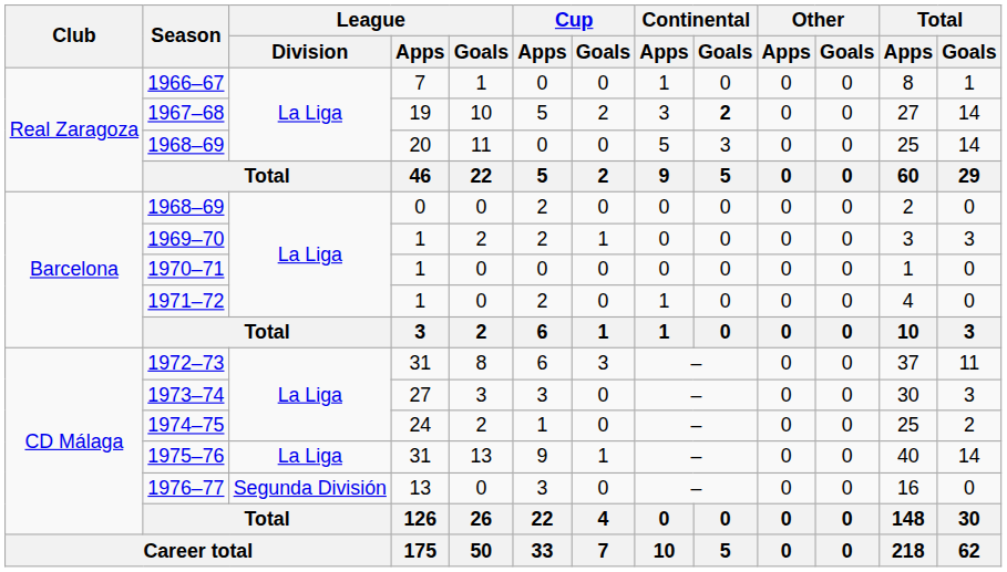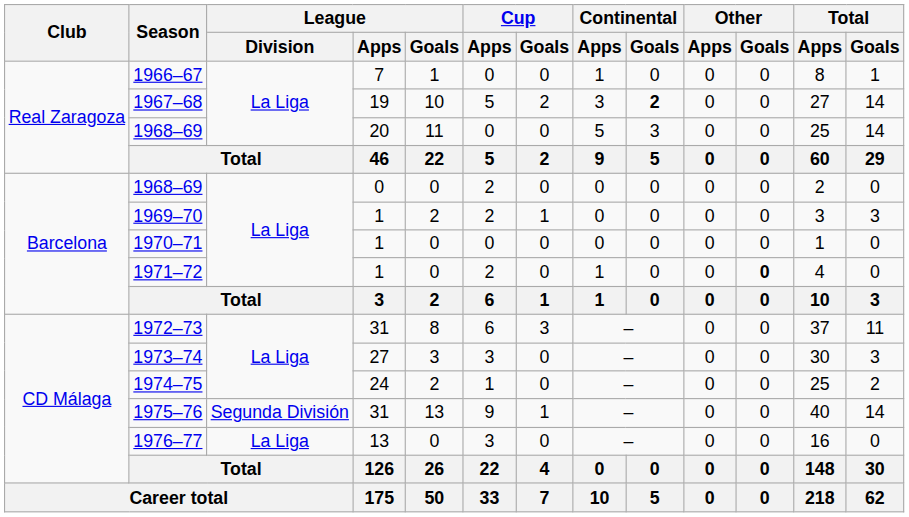 <table class="wikitable" style="text-align: center">
 <tr>
 <th rowspan="2">Club</th>
 <th rowspan="2">Season</th>
 <th colspan="3">League</th>
 <th colspan="2"><a href='#'>Cup</a></th>
 <th colspan="2">Continental</th>
 <th colspan="2">Other</th>
 <th colspan="2">Total</th>
 </tr>
 <tr>
 <th>Division</th>
 <th>Apps</th>
 <th>Goals</th>
 <th>Apps</th>
 <th>Goals</th>
 <th>Apps</th>
 <th>Goals</th>
 <th>Apps</th>
 <th>Goals</th>
 <th>Apps</th>
 <th>Goals</th>
 </tr>
 <tr>
 <td rowspan="4"><a href='#'>Real Zaragoza</a></td>
 <td><a href='#'>1966–67</a></td>
 <td rowspan="3"><a href='#'>La Liga</a></td>
 <td>7</td>
 <td>1</td>
 <td>0</td>
 <td>0</td>
 <td>1</td>
 <td>0</td>
 <td>0</td>
 <td>0</td>
 <td>8</td>
 <td>1</td>
 </tr>
 <tr>
 <td><a href='#'>1967–68</a></td>
 <td>19</td>
 <td>10</td>
 <td>5</td>
 <td>2</td>
 <td>3</td>
 <td><strong>2</strong></td>
 <td>0</td>
 <td>0</td>
 <td>27</td>
 <td>14</td>
 </tr>
 <tr>
 <td><a href='#'>1968–69</a></td>
 <td>20</td>
 <td>11</td>
 <td>0</td>
 <td>0</td>
 <td>5</td>
 <td>3</td>
 <td>0</td>
 <td>0</td>
 <td>25</td>
 <td>14</td>
 </tr>
 <tr>
 <th colspan="2"><strong>Total</strong></th>
 <th>46</th>
 <th>22</th>
 <th>5</th>
 <th>2</th>
 <th>9</th>
 <th>5</th>
 <th>0</th>
 <th>0</th>
 <th>60</th>
 <th>29</th>
 </tr>
 <tr>
 <td rowspan="5"><a href='#'>Barcelona</a></td>
 <td><a href='#'>1968–69</a></td>
 <td rowspan="4"><a href='#'>La Liga</a></td>
 <td>0</td>
 <td>0</td>
 <td>2</td>
 <td>0</td>
 <td>0</td>
 <td>0</td>
 <td>0</td>
 <td>0</td>
 <td>2</td>
 <td>0</td>
 </tr>
 <tr>
 <td><a href='#'>1969–70</a></td>
 <td>1</td>
 <td>2</td>
 <td>2</td>
 <td>1</td>
 <td>0</td>
 <td>0</td>
 <td>0</td>
 <td>0</td>
 <td>3</td>
 <td>3</td>
 </tr>
 <tr>
 <td><a href='#'>1970–71</a></td>
 <td>1</td>
 <td>0</td>
 <td>0</td>
 <td>0</td>
 <td>0</td>
 <td>0</td>
 <td>0</td>
 <td>0</td>
 <td>1</td>
 <td>0</td>
 </tr>
 <tr>
 <td><a href='#'>1971–72</a></td>
 <td>1</td>
 <td>0</td>
 <td>2</td>
 <td>0</td>
 <td>1</td>
 <td>0</td>
 <td>0</td>
-<td>0</td>
+<td><strong>0</strong></td>
 <td>4</td>
 <td>0</td>
 </tr>
 <tr>
 <th colspan="2"><strong>Total</strong></th>
 <th>3</th>
 <th>2</th>
 <th>6</th>
 <th>1</th>
 <th>1</th>
 <th>0</th>
 <th>0</th>
 <th>0</th>
 <th>10</th>
 <th>3</th>
 </tr>
 <tr>
 <td rowspan="6"><a href='#'>CD Málaga</a></td>
 <td><a href='#'>1972–73</a></td>
 <td rowspan="3"><a href='#'>La Liga</a></td>
 <td>31</td>
 <td>8</td>
 <td>6</td>
 <td>3</td>
 <td colspan="2">–</td>
 <td>0</td>
 <td>0</td>
 <td>37</td>
 <td>11</td>
 </tr>
 <tr>
 <td><a href='#'>1973–74</a></td>
 <td>27</td>
 <td>3</td>
 <td>3</td>
 <td>0</td>
 <td colspan="2">–</td>
 <td>0</td>
 <td>0</td>
 <td>30</td>
 <td>3</td>
 </tr>
 <tr>
 <td><a href='#'>1974–75</a></td>
 <td>24</td>
 <td>2</td>
 <td>1</td>
 <td>0</td>
 <td colspan="2">–</td>
 <td>0</td>
 <td>0</td>
 <td>25</td>
 <td>2</td>
 </tr>
 <tr>
 <td><a href='#'>1975–76</a></td>
-<td><a href='#'>La Liga</a></td>
+<td><a href='#'>Segunda División</a></td>
 <td>31</td>
 <td>13</td>
 <td>9</td>
 <td>1</td>
 <td colspan="2">–</td>
 <td>0</td>
 <td>0</td>
 <td>40</td>
 <td>14</td>
 </tr>
 <tr>
 <td><a href='#'>1976–77</a></td>
-<td><a href='#'>Segunda División</a></td>
+<td><a href='#'>La Liga</a></td>
 <td>13</td>
 <td>0</td>
 <td>3</td>
 <td>0</td>
 <td colspan="2">–</td>
 <td>0</td>
 <td>0</td>
 <td>16</td>
 <td>0</td>
 </tr>
 <tr>
 <th colspan="2"><strong>Total</strong></th>
 <th>126</th>
 <th>26</th>
 <th>22</th>
 <th>4</th>
 <th>0</th>
 <th>0</th>
 <th>0</th>
 <th>0</th>
 <th>148</th>
 <th>30</th>
 </tr>
 <tr>
 <th colspan="3"><strong>Career total</strong></th>
 <th>175</th>
 <th>50</th>
 <th>33</th>
 <th>7</th>
 <th>10</th>
 <th>5</th>
 <th>0</th>
 <th>0</th>
 <th>218</th>
 <th>62</th>
 </tr>
 </table>
